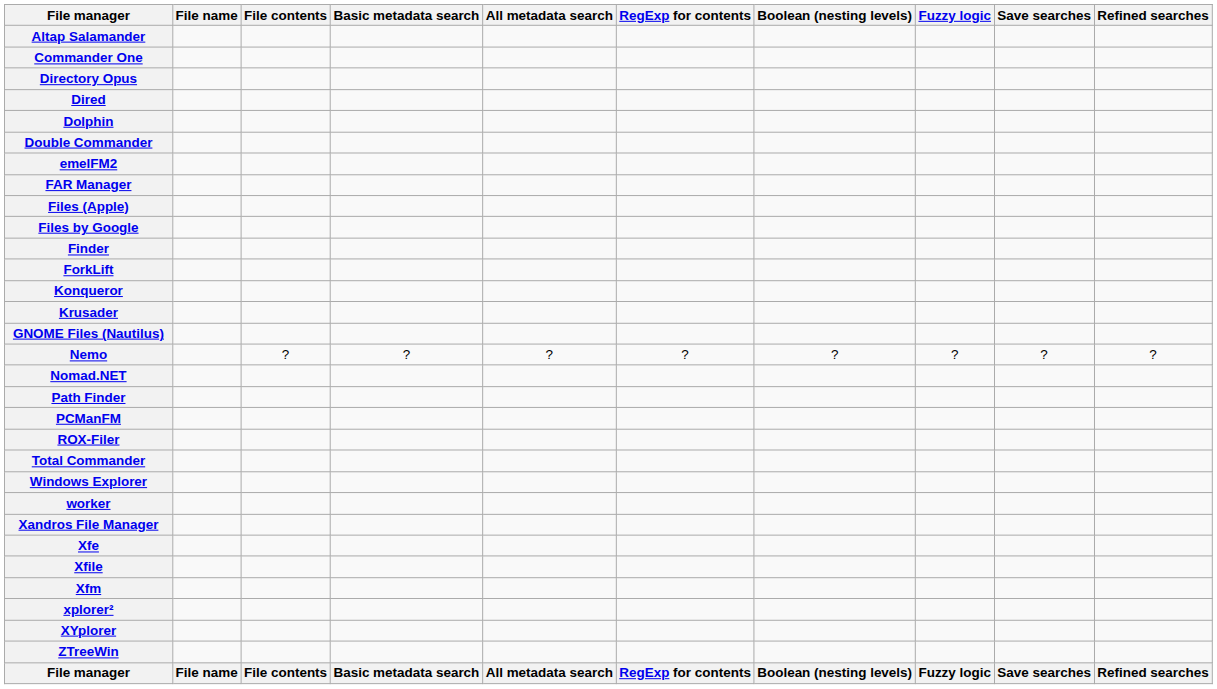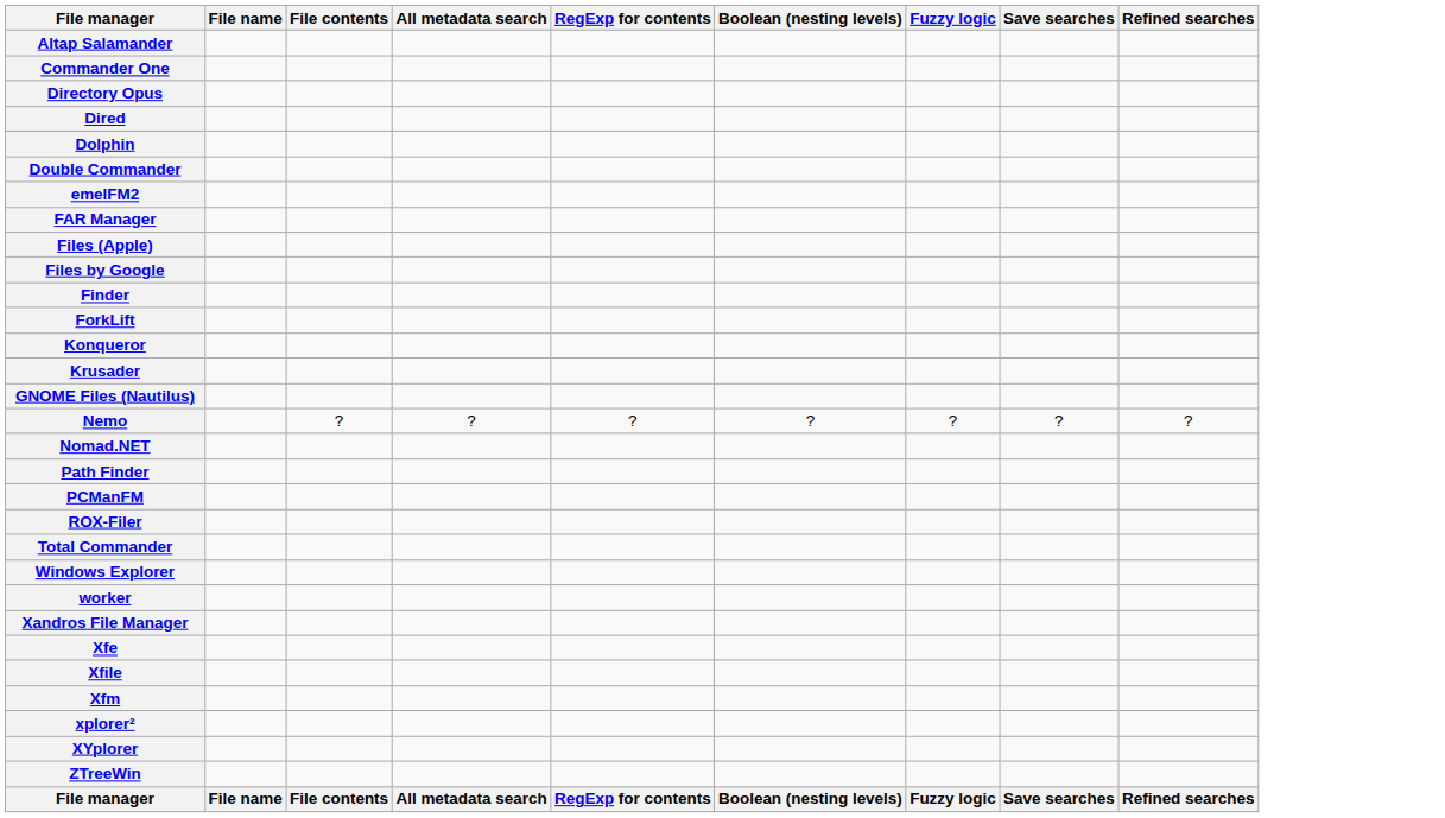 <table class="wikitable sortable" style="font-size: 85%; text-align: center; width: auto;">
 <tr>
 <th style="width:12em">File manager</th>
 <th>File name </th>
 <th>File contents </th>
-<th>Basic metadata search </th>
 <th>All metadata search </th>
 <th><a href='#'>RegExp</a> for contents</th>
 <th>Boolean (nesting levels)</th>
 <th><a href='#'>Fuzzy logic</a></th>
 <th>Save searches </th>
 <th>Refined searches </th>
 </tr>
 <tr>
 <th><a href='#'>Altap Salamander</a></th>
-<td></td>
 <td></td>
 <td></td>
 <td></td>
 <td></td>
 <td></td>
 <td></td>
 <td></td>
 <td></td>
 </tr>
 <tr>
 <th><a href='#'>Commander One</a></th>
 <td></td>
 <td></td>
 <td></td>
 <td></td>
 <td></td>
 <td></td>
 <td></td>
 <td></td>
-<td></td>
 </tr>
 <tr>
 <th><a href='#'>Directory Opus</a></th>
 <td></td>
 <td></td>
 <td></td>
 <td></td>
 <td></td>
 <td></td>
 <td></td>
 <td></td>
-<td></td>
 </tr>
 <tr>
 <th><a href='#'>Dired</a></th>
-<td></td>
 <td></td>
 <td></td>
 <td></td>
 <td></td>
 <td></td>
 <td></td>
 <td> </td>
 <td></td>
 </tr>
 <tr>
 <th><a href='#'>Dolphin</a></th>
 <td></td>
 <td></td>
 <td></td>
 <td></td>
 <td></td>
 <td></td>
 <td></td>
 <td></td>
-<td></td>
 </tr>
 <tr>
 <th><a href='#'>Double Commander</a></th>
-<td></td>
 <td></td>
 <td></td>
 <td></td>
 <td></td>
 <td></td>
 <td></td>
 <td></td>
 <td></td>
 </tr>
 <tr>
 <th><a href='#'>emelFM2</a></th>
 <td></td>
 <td></td>
 <td></td>
 <td></td>
 <td></td>
 <td></td>
 <td></td>
 <td></td>
-<td></td>
 </tr>
 <tr>
 <th><a href='#'>FAR Manager</a></th>
-<td></td>
 <td></td>
 <td></td>
 <td></td>
 <td></td>
 <td></td>
 <td></td>
 <td></td>
 <td></td>
 </tr>
 <tr>
 <th><a href='#'>Files (Apple)</a></th>
 <td></td>
 <td></td>
 <td></td>
 <td></td>
 <td></td>
 <td></td>
 <td></td>
 <td></td>
-<td></td>
 </tr>
 <tr>
 <th><a href='#'>Files by Google</a></th>
-<td></td>
 <td></td>
 <td></td>
 <td></td>
 <td></td>
 <td></td>
 <td></td>
 <td></td>
 <td></td>
 </tr>
 <tr>
 <th><a href='#'>Finder</a></th>
 <td></td>
 <td></td>
 <td></td>
 <td></td>
 <td></td>
 <td></td>
 <td></td>
 <td></td>
-<td></td>
 </tr>
 <tr>
 <th><a href='#'>ForkLift</a></th>
-<td></td>
 <td></td>
 <td></td>
 <td></td>
 <td></td>
 <td></td>
 <td></td>
 <td></td>
 <td></td>
 </tr>
 <tr>
 <th><a href='#'>Konqueror</a></th>
 <td></td>
 <td></td>
 <td></td>
 <td></td>
 <td></td>
 <td></td>
 <td></td>
 <td></td>
-<td></td>
 </tr>
 <tr>
 <th><a href='#'>Krusader</a></th>
-<td></td>
 <td></td>
 <td></td>
 <td></td>
 <td></td>
 <td></td>
 <td></td>
 <td></td>
 <td></td>
 </tr>
 <tr>
 <th><a href='#'>GNOME Files (Nautilus)</a></th>
 <td></td>
 <td></td>
-<td> </td>
 <td> </td>
 <td></td>
 <td></td>
 <td></td>
 <td></td>
 <td></td>
 </tr>
 <tr>
 <th><a href='#'>Nemo</a></th>
 <td></td>
 <td>?</td>
 <td>?</td>
 <td>?</td>
 <td>?</td>
 <td>?</td>
 <td>?</td>
 <td>?</td>
-<td>?</td>
 </tr>
 <tr>
 <th><a href='#'>Nomad.NET</a></th>
-<td></td>
 <td></td>
 <td></td>
 <td></td>
 <td></td>
 <td></td>
 <td></td>
 <td></td>
 <td></td>
 </tr>
 <tr>
 <th><a href='#'>Path Finder</a></th>
 <td></td>
 <td></td>
 <td></td>
 <td></td>
 <td></td>
 <td></td>
 <td></td>
 <td></td>
-<td></td>
 </tr>
 <tr>
 <th><a href='#'>PCManFM</a></th>
-<td></td>
 <td></td>
 <td></td>
 <td></td>
 <td></td>
 <td></td>
 <td></td>
 <td></td>
 <td></td>
 </tr>
 <tr>
 <th><a href='#'>ROX-Filer</a></th>
 <td></td>
 <td></td>
 <td></td>
 <td></td>
 <td></td>
 <td></td>
 <td></td>
 <td></td>
-<td></td>
 </tr>
 <tr>
 <th><a href='#'>Total Commander</a></th>
-<td></td>
 <td></td>
 <td></td>
 <td></td>
 <td></td>
 <td></td>
 <td></td>
 <td></td>
 <td> </td>
 </tr>
 <tr>
 <th><a href='#'>Windows Explorer</a></th>
 <td></td>
 <td></td>
 <td></td>
 <td></td>
 <td></td>
 <td></td>
 <td></td>
 <td></td>
-<td></td>
 </tr>
 <tr>
 <th><a href='#'> worker</a></th>
-<td></td>
 <td></td>
 <td></td>
 <td></td>
 <td></td>
 <td></td>
 <td></td>
 <td></td>
 <td></td>
 </tr>
 <tr>
 <th><a href='#'>Xandros File Manager</a></th>
 <td></td>
 <td></td>
 <td></td>
 <td></td>
 <td></td>
 <td></td>
 <td></td>
 <td></td>
-<td></td>
 </tr>
 <tr>
 <th><a href='#'>Xfe</a></th>
-<td></td>
 <td></td>
 <td></td>
 <td></td>
 <td></td>
 <td></td>
 <td></td>
 <td></td>
 <td></td>
 </tr>
 <tr>
 <th><a href='#'>Xfile</a></th>
 <td></td>
 <td></td>
 <td></td>
 <td></td>
 <td></td>
 <td></td>
 <td></td>
 <td></td>
-<td></td>
 </tr>
 <tr>
 <th><a href='#'>Xfm</a></th>
-<td></td>
 <td></td>
 <td></td>
 <td></td>
 <td></td>
 <td></td>
 <td></td>
 <td></td>
 <td></td>
 </tr>
 <tr>
 <th><a href='#'>xplorer²</a></th>
 <td></td>
 <td></td>
 <td></td>
 <td></td>
 <td></td>
 <td></td>
 <td></td>
 <td></td>
-<td></td>
 </tr>
 <tr>
 <th><a href='#'>XYplorer</a></th>
-<td></td>
 <td></td>
 <td></td>
 <td></td>
 <td></td>
 <td></td>
 <td></td>
 <td></td>
 <td></td>
 </tr>
 <tr>
 <th><a href='#'>ZTreeWin</a></th>
 <td></td>
 <td></td>
 <td></td>
-<td></td>
 <td> </td>
 <td></td>
 <td></td>
 <td></td>
 <td></td>
 </tr>
 <tr class="sortbottom">
 <th style="width:12em">File manager</th>
 <th>File name </th>
 <th>File contents </th>
-<th>Basic metadata search </th>
 <th>All metadata search </th>
 <th><a href='#'>RegExp</a> for contents</th>
 <th>Boolean (nesting levels)</th>
 <th>Fuzzy logic </th>
 <th>Save searches </th>
 <th>Refined searches  </th>
 </tr>
 </table>
